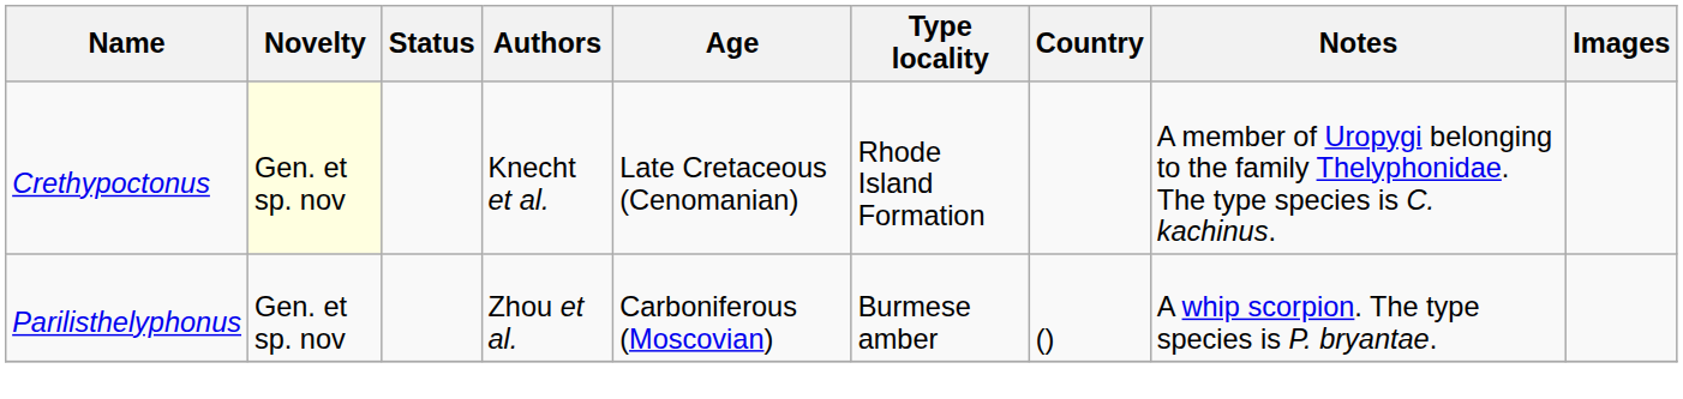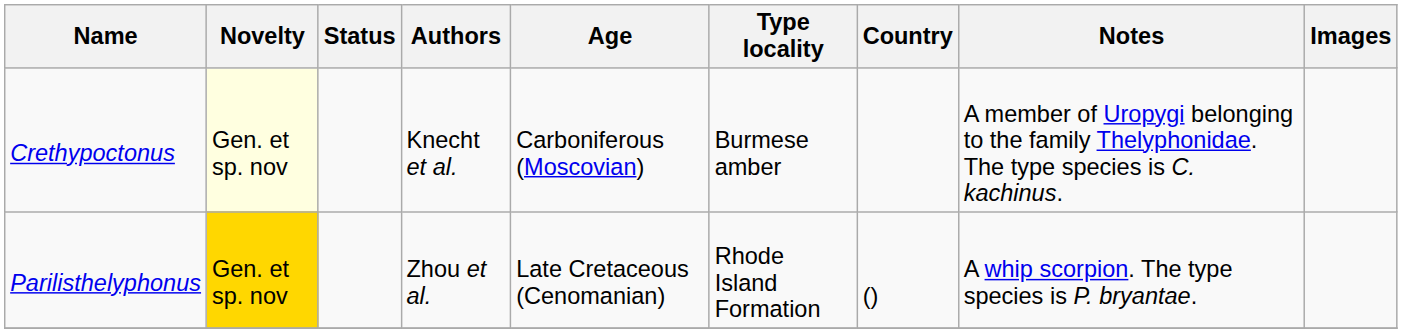 <table class="wikitable sortable" align="center" width="75%">
 <tr>
 <th>Name</th>
 <th>Novelty</th>
 <th>Status</th>
 <th>Authors</th>
 <th>Age</th>
 <th>Type locality</th>
 <th>Country</th>
 <th>Notes</th>
 <th>Images</th>
 </tr>
 <tr>
 <td><br><em><a href='#'>Crethypoctonus</a></em></td>
 <td style="background: lightyellow;"><br>Gen. et sp. nov</td>
 <td></td>
 <td><br>Knecht <em>et al.</em></td>
-<td><br>Late Cretaceous (Cenomanian)</td>
-<td><br>Rhode Island Formation</td>
+<td><br>Carboniferous (<a href='#'>Moscovian</a>)</td>
+<td><br>Burmese amber</td>
 <td><br></td>
 <td><br>A member of <a href='#'>Uropygi</a> belonging to the family <a href='#'>Thelyphonidae</a>. The type species is <em>C. kachinus</em>.</td>
 <td></td>
 </tr>
 <tr>
 <td><br><em><a href='#'>Parilisthelyphonus</a></em></td>
-<td><br>Gen. et sp. nov</td>
+<td style="background: gold;"><br>Gen. et sp. nov</td>
 <td></td>
 <td><br>Zhou <em>et al.</em></td>
-<td><br>Carboniferous (<a href='#'>Moscovian</a>)</td>
-<td><br>Burmese amber</td>
+<td><br>Late Cretaceous (Cenomanian)</td>
+<td><br>Rhode Island Formation</td>
 <td><br><br>()</td>
 <td><br>A <a href='#'>whip scorpion</a>. The type species is <em>P. bryantae</em>.</td>
 <td></td>
 </tr>
 <tr>
 </tr>
 </table>
